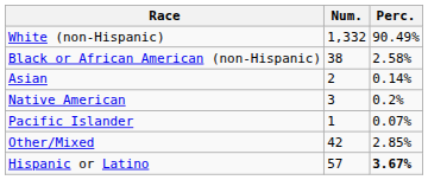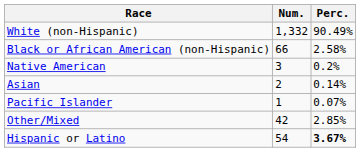 <table class="wikitable">
 <tr>
 <th>Race</th>
 <th>Num.</th>
 <th>Perc.</th>
 </tr>
 <tr>
 <td><a href='#'>White</a> (non-Hispanic)</td>
 <td>1,332</td>
 <td>90.49%</td>
 </tr>
 <tr>
 <td><a href='#'>Black or African American</a> (non-Hispanic)</td>
-<td>38</td>
+<td>66</td>
 <td>2.58%</td>
+</tr>
+<tr>
+<td><a href='#'>Native American</a></td>
+<td>3</td>
+<td>0.2%</td>
 </tr>
 <tr>
 <td><a href='#'>Asian</a></td>
 <td>2</td>
 <td>0.14%</td>
-</tr>
-<tr>
-<td><a href='#'>Native American</a></td>
-<td>3</td>
-<td>0.2%</td>
 </tr>
 <tr>
 <td><a href='#'>Pacific Islander</a></td>
 <td>1</td>
 <td>0.07%</td>
 </tr>
 <tr>
 <td><a href='#'>Other/Mixed</a></td>
 <td>42</td>
 <td>2.85%</td>
 </tr>
 <tr>
 <td><a href='#'>Hispanic</a> or <a href='#'>Latino</a></td>
-<td>57</td>
+<td>54</td>
 <td><strong>3.67%</strong></td>
 </tr>
 </table>
